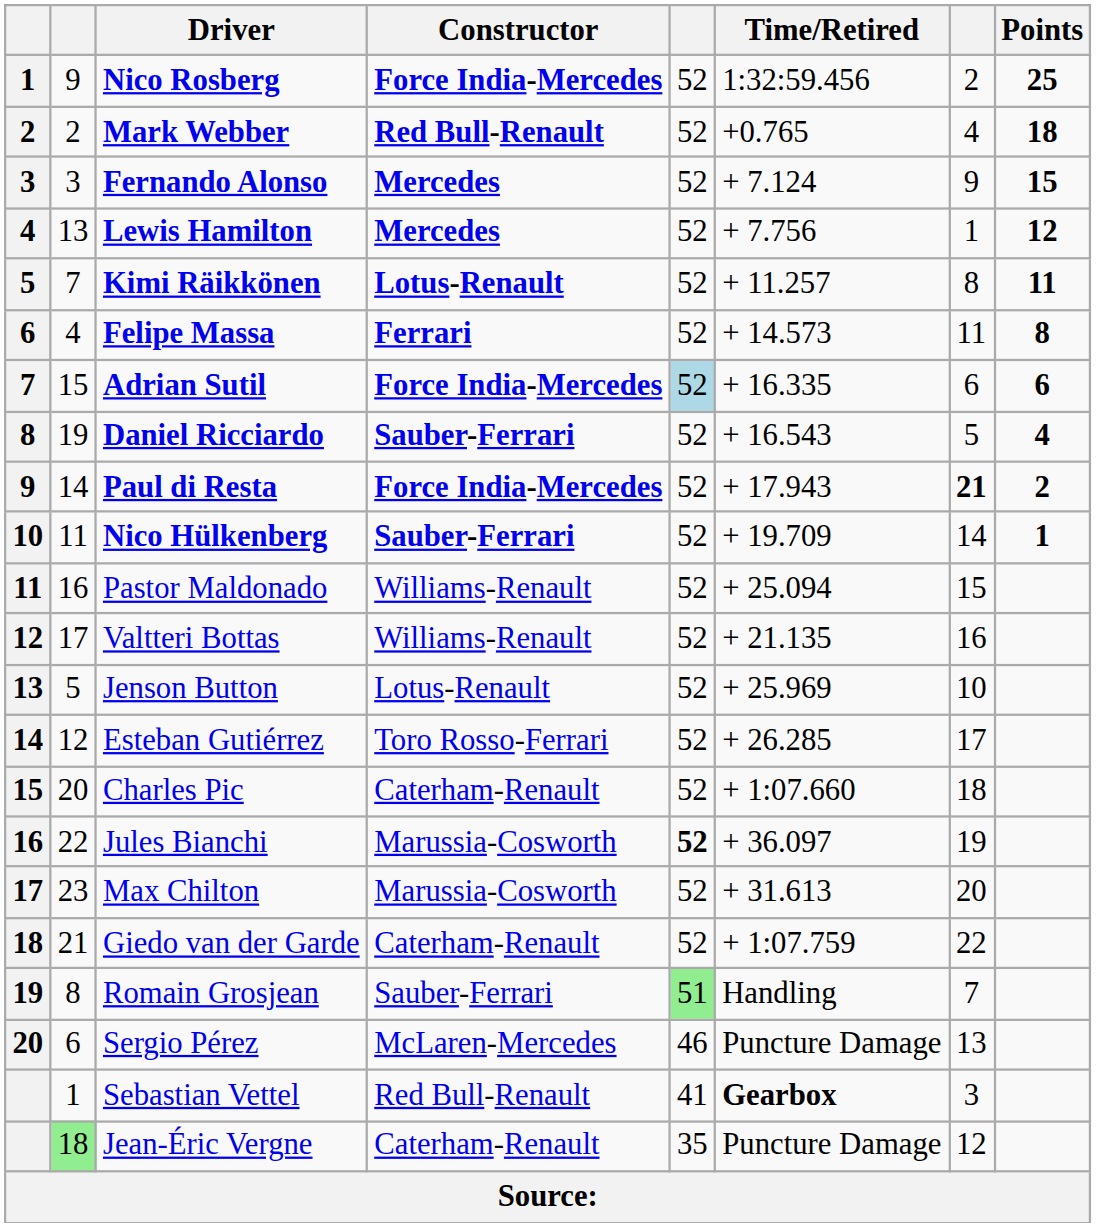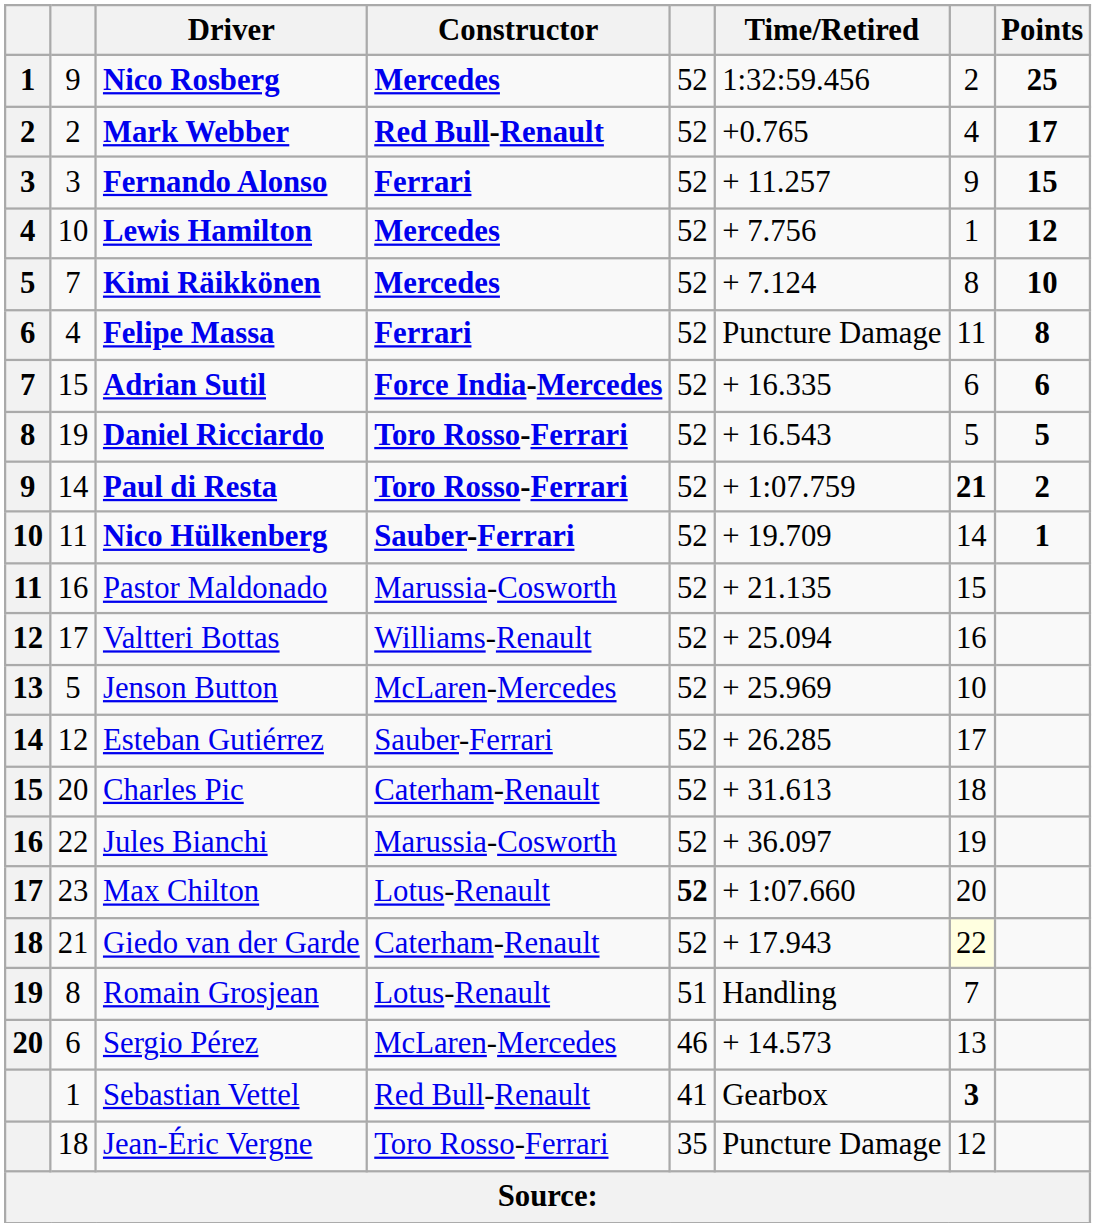 <table class="wikitable sortable" style="font-size: 85%">
 <tr>
 <th scope="col"></th>
 <th scope="col"></th>
 <th scope="col">Driver</th>
 <th scope="col">Constructor</th>
 <th scope="col" class="unsortable"></th>
 <th scope="col" class="unsortable">Time/Retired</th>
 <th scope="col"></th>
 <th scope="col">Points</th>
 </tr>
 <tr>
 <th scope="row">1</th>
 <td align="center">9</td>
 <td data-sort-value="ROS"> <strong><a href='#'>Nico Rosberg</a></strong></td>
-<td><strong><a href='#'>Force India</a>-<a href='#'>Mercedes</a></strong></td>
+<td><strong><a href='#'>Mercedes</a></strong></td>
 <td>52</td>
 <td>1:32:59.456</td>
 <td align="center">2</td>
 <td align="center"><strong>25</strong></td>
 </tr>
 <tr>
 <th scope="row">2</th>
 <td align="center">2</td>
 <td data-sort-value="WEB"> <strong><a href='#'>Mark Webber</a></strong></td>
 <td><strong><a href='#'>Red Bull</a>-<a href='#'>Renault</a></strong></td>
 <td>52</td>
 <td>+0.765</td>
 <td align="center">4</td>
-<td align="center"><strong>18</strong></td>
+<td align="center"><strong>17</strong></td>
 </tr>
 <tr>
 <th scope="row">3</th>
 <td align="center">3</td>
 <td data-sort-value="ALO"> <strong><a href='#'>Fernando Alonso</a></strong></td>
-<td><strong><a href='#'>Mercedes</a></strong></td>
+<td><strong><a href='#'>Ferrari</a></strong></td>
 <td>52</td>
-<td>+ 7.124</td>
+<td>+ 11.257</td>
 <td align="center">9</td>
 <td align="center"><strong>15</strong></td>
 </tr>
 <tr>
 <th scope="row">4</th>
-<td align="center">13</td>
+<td align="center">10</td>
 <td data-sort-value="HAM"> <strong><a href='#'>Lewis Hamilton</a></strong></td>
 <td><strong><a href='#'>Mercedes</a></strong></td>
 <td>52</td>
 <td>+ 7.756</td>
 <td align="center">1</td>
 <td align="center"><strong>12</strong></td>
 </tr>
 <tr>
 <th scope="row">5</th>
 <td align="center">7</td>
 <td data-sort-value="RAI"> <strong><a href='#'>Kimi Räikkönen</a></strong></td>
-<td><strong><a href='#'>Lotus</a>-<a href='#'>Renault</a></strong></td>
+<td><strong><a href='#'>Mercedes</a></strong></td>
 <td>52</td>
-<td>+ 11.257</td>
+<td>+ 7.124</td>
 <td align="center">8</td>
-<td align="center"><strong>11</strong></td>
+<td align="center"><strong>10</strong></td>
 </tr>
 <tr>
 <th scope="row">6</th>
 <td align="center">4</td>
 <td data-sort-value="MAS"> <strong><a href='#'>Felipe Massa</a></strong></td>
 <td><strong><a href='#'>Ferrari</a></strong></td>
 <td>52</td>
-<td>+ 14.573</td>
+<td>Puncture Damage</td>
 <td align="center">11</td>
 <td align="center"><strong>8</strong></td>
 </tr>
 <tr>
 <th scope="row">7</th>
 <td align="center">15</td>
 <td data-sort-value="SUT"> <strong><a href='#'>Adrian Sutil</a></strong></td>
 <td><strong><a href='#'>Force India</a>-<a href='#'>Mercedes</a></strong></td>
-<td style="background: lightblue;">52</td>
+<td>52</td>
 <td>+ 16.335</td>
 <td align="center">6</td>
 <td align="center"><strong>6</strong></td>
 </tr>
 <tr>
 <th scope="row">8</th>
 <td align="center">19</td>
 <td data-sort-value="RIC"> <strong><a href='#'>Daniel Ricciardo</a></strong></td>
-<td><strong><a href='#'>Sauber</a>-<a href='#'>Ferrari</a></strong></td>
+<td><strong><a href='#'>Toro Rosso</a>-<a href='#'>Ferrari</a></strong></td>
 <td>52</td>
 <td>+ 16.543</td>
 <td align="center">5</td>
-<td align="center"><strong>4</strong></td>
+<td align="center"><strong>5</strong></td>
 </tr>
 <tr>
 <th scope="row">9</th>
 <td align="center">14</td>
 <td data-sort-value="DIR"> <strong><a href='#'>Paul di Resta</a></strong></td>
-<td><strong><a href='#'>Force India</a>-<a href='#'>Mercedes</a></strong></td>
+<td><strong><a href='#'>Toro Rosso</a>-<a href='#'>Ferrari</a></strong></td>
 <td>52</td>
-<td>+ 17.943</td>
+<td>+ 1:07.759</td>
 <td align="center"><strong>21</strong></td>
 <td align="center"><strong>2</strong></td>
 </tr>
 <tr>
 <th scope="row">10</th>
 <td align="center">11</td>
 <td data-sort-value="HUL"> <strong><a href='#'>Nico Hülkenberg</a></strong></td>
 <td><strong><a href='#'>Sauber</a>-<a href='#'>Ferrari</a></strong></td>
 <td>52</td>
 <td>+ 19.709</td>
 <td align="center">14</td>
 <td align="center"><strong>1</strong></td>
 </tr>
 <tr>
 <th scope="row">11</th>
 <td align="center">16</td>
 <td data-sort-value="MAL"> <a href='#'>Pastor Maldonado</a></td>
-<td><a href='#'>Williams</a>-<a href='#'>Renault</a></td>
+<td><a href='#'>Marussia</a>-<a href='#'>Cosworth</a></td>
 <td>52</td>
-<td>+ 25.094</td>
+<td>+ 21.135</td>
 <td align="center">15</td>
 <td></td>
 </tr>
 <tr>
 <th scope="row">12</th>
 <td align="center">17</td>
 <td data-sort-value="BOT"> <a href='#'>Valtteri Bottas</a></td>
 <td><a href='#'>Williams</a>-<a href='#'>Renault</a></td>
 <td>52</td>
-<td>+ 21.135</td>
+<td>+ 25.094</td>
 <td align="center">16</td>
 <td></td>
 </tr>
 <tr>
 <th scope="row">13</th>
 <td align="center">5</td>
 <td data-sort-value="BUT"> <a href='#'>Jenson Button</a></td>
-<td><a href='#'>Lotus</a>-<a href='#'>Renault</a></td>
+<td><a href='#'>McLaren</a>-<a href='#'>Mercedes</a></td>
 <td>52</td>
 <td>+ 25.969</td>
 <td align="center">10</td>
 <td></td>
 </tr>
 <tr>
 <th scope="row">14</th>
 <td align="center">12</td>
 <td data-sort-value="GUT"> <a href='#'>Esteban Gutiérrez</a></td>
-<td><a href='#'>Toro Rosso</a>-<a href='#'>Ferrari</a></td>
+<td><a href='#'>Sauber</a>-<a href='#'>Ferrari</a></td>
 <td>52</td>
 <td>+ 26.285</td>
 <td align="center">17</td>
 <td></td>
 </tr>
 <tr>
 <th scope="row">15</th>
 <td align="center">20</td>
 <td data-sort-value="PIC"> <a href='#'>Charles Pic</a></td>
 <td><a href='#'>Caterham</a>-<a href='#'>Renault</a></td>
 <td>52</td>
-<td>+ 1:07.660</td>
+<td>+ 31.613</td>
 <td align="center">18</td>
 <td></td>
 </tr>
 <tr>
 <th scope="row">16</th>
 <td align="center">22</td>
 <td data-sort-value="BIA"> <a href='#'>Jules Bianchi</a></td>
 <td><a href='#'>Marussia</a>-<a href='#'>Cosworth</a></td>
-<td><strong>52</strong></td>
+<td>52</td>
 <td>+ 36.097</td>
 <td align="center">19</td>
 <td></td>
 </tr>
 <tr>
 <th scope="row">17</th>
 <td align="center">23</td>
 <td data-sort-value="CHI"> <a href='#'>Max Chilton</a></td>
-<td><a href='#'>Marussia</a>-<a href='#'>Cosworth</a></td>
-<td>52</td>
-<td>+ 31.613</td>
+<td><a href='#'>Lotus</a>-<a href='#'>Renault</a></td>
+<td><strong>52</strong></td>
+<td>+ 1:07.660</td>
 <td align="center">20</td>
 <td></td>
 </tr>
 <tr>
 <th scope="row">18</th>
 <td align="center">21</td>
 <td data-sort-value="VDG"> <a href='#'>Giedo van der Garde</a></td>
 <td><a href='#'>Caterham</a>-<a href='#'>Renault</a></td>
 <td>52</td>
-<td>+ 1:07.759</td>
-<td align="center">22</td>
+<td>+ 17.943</td>
+<td align="center" style="background: lightyellow;">22</td>
 <td></td>
 </tr>
 <tr>
 <th scope="row">19</th>
 <td align="center">8</td>
 <td data-sort-value="GRO"> <a href='#'>Romain Grosjean</a></td>
-<td><a href='#'>Sauber</a>-<a href='#'>Ferrari</a></td>
-<td style="background: lightgreen;">51</td>
+<td><a href='#'>Lotus</a>-<a href='#'>Renault</a></td>
+<td>51</td>
 <td>Handling</td>
 <td align="center">7</td>
 <td></td>
 </tr>
 <tr>
 <th scope="row">20</th>
 <td align="center">6</td>
 <td data-sort-value="PER"> <a href='#'>Sergio Pérez</a></td>
 <td><a href='#'>McLaren</a>-<a href='#'>Mercedes</a></td>
 <td>46</td>
-<td>Puncture Damage</td>
+<td>+ 14.573</td>
 <td align="center">13</td>
 <td></td>
 </tr>
 <tr>
 <th data-sort-value="21" scope="row"></th>
 <td align="center">1</td>
 <td data-sort-value="VET"> <a href='#'>Sebastian Vettel</a></td>
 <td><a href='#'>Red Bull</a>-<a href='#'>Renault</a></td>
 <td>41</td>
-<td><strong>Gearbox</strong></td>
-<td align="center">3</td>
+<td>Gearbox</td>
+<td align="center"><strong>3</strong></td>
 <td></td>
 </tr>
 <tr>
 <th data-sort-value="22" scope="row"></th>
-<td align="center" style="background: lightgreen;">18</td>
+<td align="center">18</td>
 <td data-sort-value="VER"> <a href='#'>Jean-Éric Vergne</a></td>
-<td><a href='#'>Caterham</a>-<a href='#'>Renault</a></td>
+<td><a href='#'>Toro Rosso</a>-<a href='#'>Ferrari</a></td>
 <td>35</td>
 <td>Puncture Damage</td>
 <td align="center">12</td>
 <td></td>
 </tr>
 <tr class="sortbottom">
 <th colspan="8">Source:</th>
 </tr>
 <tr>
 </tr>
 </table>
